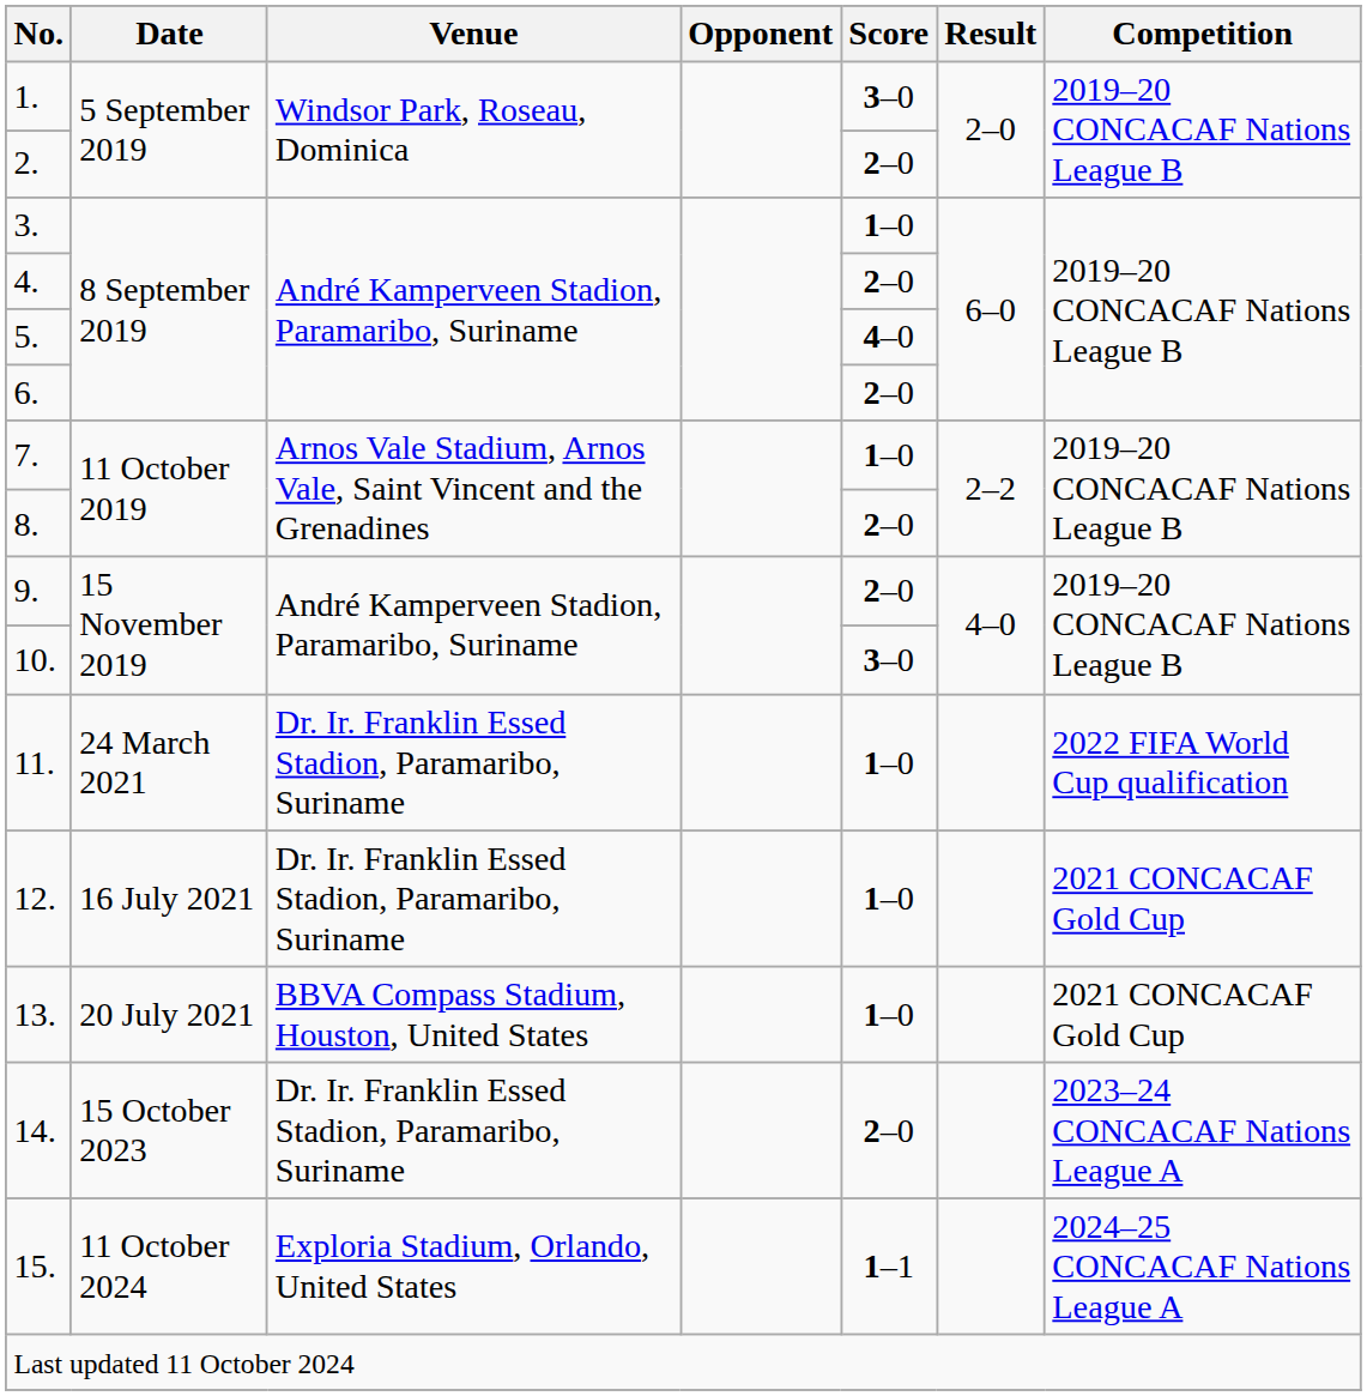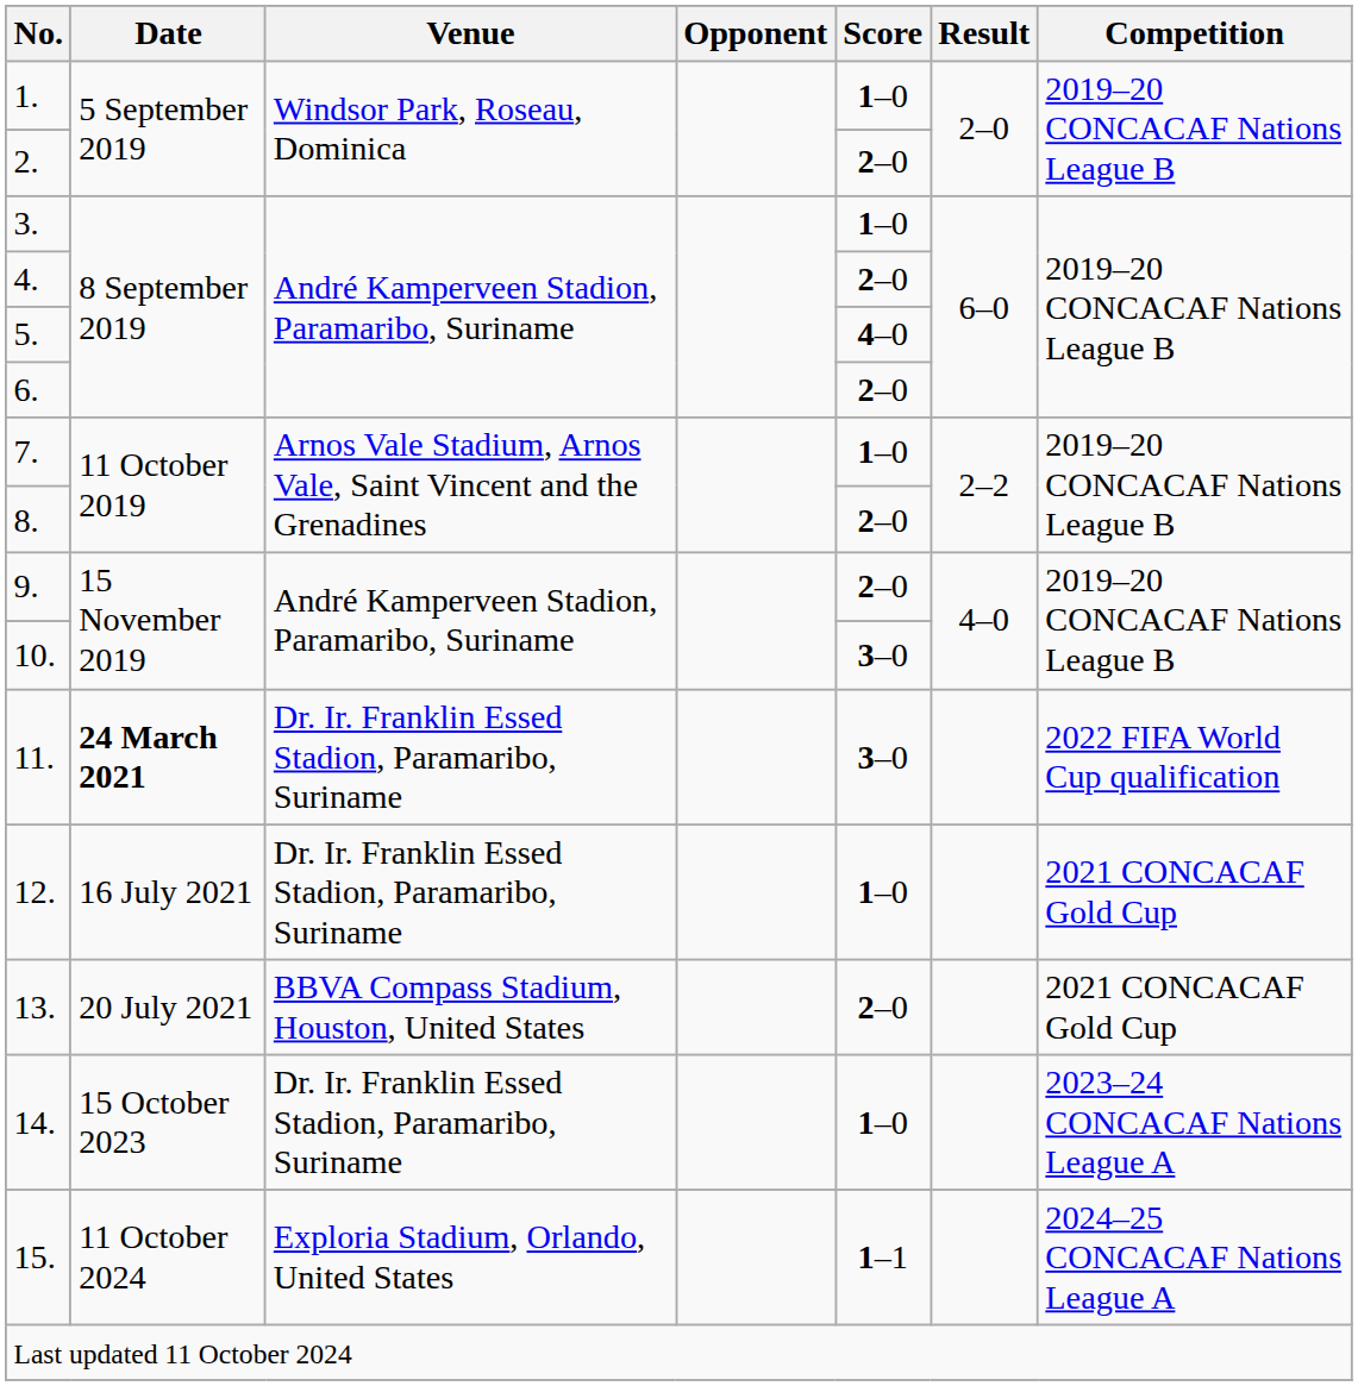 <table class="wikitable" style="font-size:95%">
 <tr>
 <th>No.</th>
 <th>Date</th>
 <th>Venue</th>
 <th>Opponent</th>
 <th>Score</th>
 <th>Result</th>
 <th>Competition</th>
 </tr>
 <tr>
 <td>1.</td>
 <td rowspan=2>5 September 2019</td>
 <td rowspan=2><a href='#'>Windsor Park</a>, <a href='#'>Roseau</a>, Dominica</td>
 <td rowspan=2></td>
-<td align=center><strong>3</strong>–0</td>
+<td align=center><strong>1</strong>–0</td>
 <td rowspan=2 style="text-align:center;">2–0</td>
 <td rowspan=2><a href='#'>2019–20 CONCACAF Nations League B</a></td>
 </tr>
 <tr>
 <td>2.</td>
 <td align=center><strong>2</strong>–0</td>
 </tr>
 <tr>
 <td>3.</td>
 <td rowspan=4>8 September 2019</td>
 <td rowspan=4><a href='#'>André Kamperveen Stadion</a>, <a href='#'>Paramaribo</a>, Suriname</td>
 <td rowspan=4></td>
 <td align=center><strong>1</strong>–0</td>
 <td rowspan=4 style="text-align:center;">6–0</td>
 <td rowspan=4>2019–20 CONCACAF Nations League B</td>
 </tr>
 <tr>
 <td>4.</td>
 <td align=center><strong>2</strong>–0</td>
 </tr>
 <tr>
 <td>5.</td>
 <td align=center><strong>4</strong>–0</td>
 </tr>
 <tr>
 <td>6.</td>
 <td align=center><strong>2</strong>–0</td>
 </tr>
 <tr>
 <td>7.</td>
 <td rowspan=2>11 October 2019</td>
 <td rowspan=2><a href='#'>Arnos Vale Stadium</a>, <a href='#'>Arnos Vale</a>, Saint Vincent and the Grenadines</td>
 <td rowspan=2></td>
 <td align=center><strong>1</strong>–0</td>
 <td rowspan=2 style="text-align:center;">2–2</td>
 <td rowspan=2>2019–20 CONCACAF Nations League B</td>
 </tr>
 <tr>
 <td>8.</td>
 <td align=center><strong>2</strong>–0</td>
 </tr>
 <tr>
 <td>9.</td>
 <td rowspan=2>15 November 2019</td>
 <td rowspan=2>André Kamperveen Stadion, Paramaribo, Suriname</td>
 <td rowspan=2></td>
 <td align=center><strong>2</strong>–0</td>
 <td rowspan=2 style="text-align:center;">4–0</td>
 <td rowspan=2>2019–20 CONCACAF Nations League B</td>
 </tr>
 <tr>
 <td>10.</td>
 <td align=center><strong>3</strong>–0</td>
 </tr>
 <tr>
 <td>11.</td>
-<td>24 March 2021</td>
+<td><strong>24 March 2021</strong></td>
 <td><a href='#'>Dr. Ir. Franklin Essed Stadion</a>, Paramaribo, Suriname</td>
 <td></td>
-<td align=center><strong>1</strong>–0</td>
+<td align=center><strong>3</strong>–0</td>
 <td></td>
 <td><a href='#'>2022 FIFA World Cup qualification</a></td>
 </tr>
 <tr>
 <td>12.</td>
 <td>16 July 2021</td>
 <td>Dr. Ir. Franklin Essed Stadion, Paramaribo, Suriname</td>
 <td></td>
 <td align=center><strong>1</strong>–0</td>
 <td></td>
 <td><a href='#'>2021 CONCACAF Gold Cup</a></td>
 </tr>
 <tr>
 <td>13.</td>
 <td>20 July 2021</td>
 <td><a href='#'>BBVA Compass Stadium</a>, <a href='#'>Houston</a>, United States</td>
 <td></td>
-<td align=center><strong>1</strong>–0</td>
+<td align=center><strong>2</strong>–0</td>
 <td></td>
 <td>2021 CONCACAF Gold Cup</td>
 </tr>
 <tr>
 <td>14.</td>
 <td>15 October 2023</td>
 <td>Dr. Ir. Franklin Essed Stadion, Paramaribo, Suriname</td>
 <td></td>
-<td align=center><strong>2</strong>–0</td>
+<td align=center><strong>1</strong>–0</td>
 <td></td>
 <td><a href='#'>2023–24 CONCACAF Nations League A</a></td>
 </tr>
 <tr>
 <td>15.</td>
 <td>11 October 2024</td>
 <td><a href='#'>Exploria Stadium</a>, <a href='#'>Orlando</a>, United States</td>
 <td></td>
 <td align=center><strong>1</strong>–1</td>
 <td></td>
 <td><a href='#'>2024–25 CONCACAF Nations League A</a></td>
 </tr>
 <tr>
 <td colspan="7"><small>Last updated 11 October 2024</small></td>
 </tr>
 </table>
